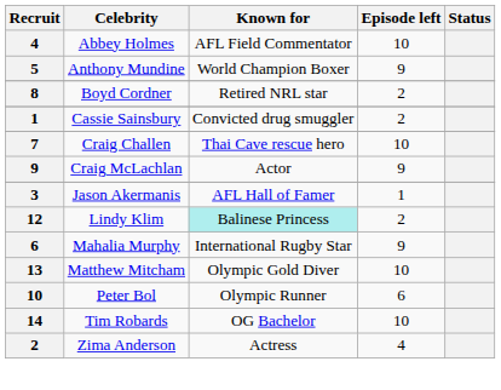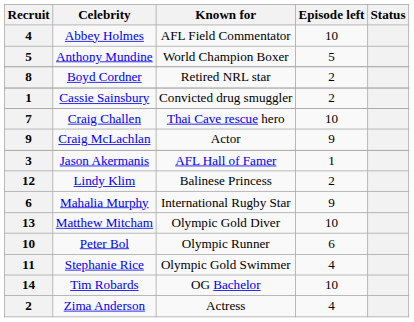 <table class="wikitable sortable" style="text-align:center">
 <tr>
 <th scope="col">Recruit</th>
 <th scope="col">Celebrity</th>
 <th scope="col">Known for</th>
 <th scope="col">Episode left</th>
 <th scope="col">Status</th>
 </tr>
 <tr>
 <th scope="row">4</th>
 <td><a href='#'>Abbey Holmes</a></td>
 <td>AFL Field Commentator</td>
 <td>10</td>
 <th></th>
 </tr>
 <tr>
 <th scope="row">5</th>
 <td><a href='#'>Anthony Mundine</a></td>
 <td>World Champion Boxer</td>
-<td>9</td>
+<td>5</td>
 <th></th>
 </tr>
 <tr>
 </tr>
 <tr>
 <th scope="row">8</th>
 <td><a href='#'>Boyd Cordner</a></td>
 <td>Retired NRL star</td>
 <td>2</td>
 <th></th>
 </tr>
 <tr>
 </tr>
 <tr>
 <th scope="row">1</th>
 <td><a href='#'>Cassie Sainsbury</a></td>
 <td>Convicted drug smuggler</td>
 <td>2</td>
 <th></th>
 </tr>
 <tr>
 </tr>
 <tr>
 <th scope="row">7</th>
 <td><a href='#'>Craig Challen</a></td>
 <td><a href='#'>Thai Cave rescue</a> hero</td>
 <td>10</td>
 <th></th>
 </tr>
 <tr>
 <th scope="row">9</th>
 <td><a href='#'>Craig McLachlan</a></td>
 <td>Actor</td>
 <td>9</td>
 <th></th>
 </tr>
 <tr>
 </tr>
 <tr>
 <th scope="row">3</th>
 <td><a href='#'>Jason Akermanis</a></td>
 <td><a href='#'>AFL Hall of Famer</a></td>
 <td align="center">1</td>
 <th></th>
 </tr>
 <tr>
 <th scope="row">12</th>
 <td><a href='#'>Lindy Klim</a></td>
-<td style="background: paleturquoise;">Balinese Princess</td>
+<td>Balinese Princess</td>
 <td>2</td>
 <th></th>
 </tr>
 <tr>
 <th scope="row">6</th>
 <td><a href='#'>Mahalia Murphy</a></td>
 <td>International Rugby Star</td>
 <td>9</td>
 <th></th>
 </tr>
 <tr>
 <th scope="row">13</th>
 <td><a href='#'>Matthew Mitcham</a></td>
 <td>Olympic Gold Diver</td>
 <td>10</td>
 <th></th>
 </tr>
 <tr>
 <th scope="row">10</th>
 <td><a href='#'>Peter Bol</a></td>
 <td>Olympic Runner</td>
 <td>6</td>
 <th></th>
 </tr>
 <tr>
+<th scope="row">11</th>
+<td><a href='#'>Stephanie Rice</a></td>
+<td>Olympic Gold Swimmer</td>
+<td>4</td>
+<th></th>
+</tr>
+<tr>
 <th scope="row">14</th>
 <td><a href='#'>Tim Robards</a></td>
 <td>OG <a href='#'>Bachelor</a></td>
 <td>10</td>
 <th></th>
 </tr>
 <tr>
 <th scope="row">2</th>
 <td><a href='#'>Zima Anderson</a></td>
 <td>Actress</td>
 <td>4</td>
 <th></th>
 </tr>
 </table>
